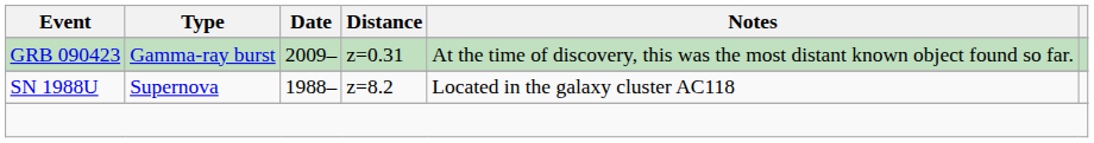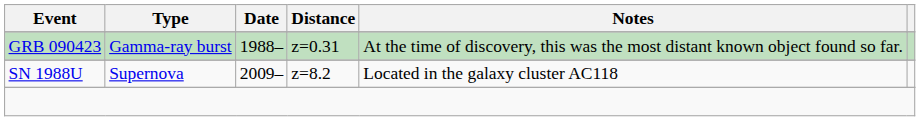 <table class="wikitable">
 <tr>
 <th>Event</th>
 <th>Type</th>
 <th>Date</th>
 <th>Distance</th>
 <th>Notes</th>
 <th></th>
 </tr>
 <tr>
 </tr>
 <tr style="background:#c0e0c0;" >
 <td><a href='#'>GRB 090423</a></td>
 <td><a href='#'>Gamma-ray burst</a></td>
-<td>2009–</td>
+<td>1988–</td>
 <td>z=0.31 </td>
 <td>At the time of discovery, this was the most distant known object found so far.</td>
 <td></td>
 </tr>
 <tr>
 </tr>
 <tr>
 <td><a href='#'>SN 1988U</a></td>
 <td><a href='#'>Supernova</a></td>
-<td>1988–</td>
+<td>2009–</td>
 <td>z=8.2 </td>
 <td>Located in the galaxy cluster AC118</td>
 <td></td>
 </tr>
 <tr>
 </tr>
 <tr>
 <td colspan=6><br></td>
 </tr>
 </table>
